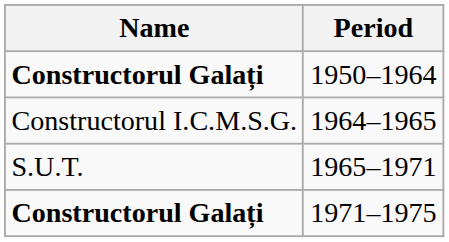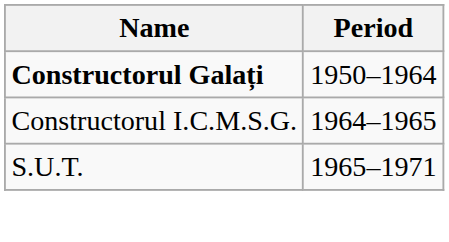 <table class="wikitable" style="font-size:95%; text-align: left;">
 <tr>
 <th>Name </th>
 <th>Period</th>
 </tr>
 <tr>
 <td><strong>Constructorul Galați</strong></td>
 <td>1950–1964</td>
 </tr>
 <tr>
 <td>Constructorul I.C.M.S.G.</td>
 <td>1964–1965</td>
 </tr>
 <tr>
 <td>S.U.T.</td>
 <td>1965–1971</td>
 </tr>
-<tr>
-<td><strong>Constructorul Galați</strong></td>
-<td>1971–1975</td>
-</tr>
 </table>
